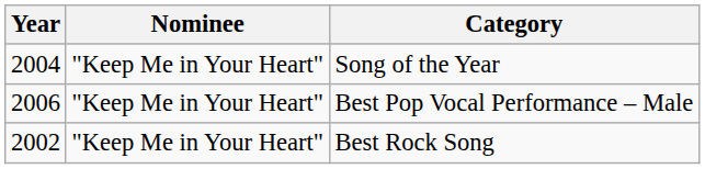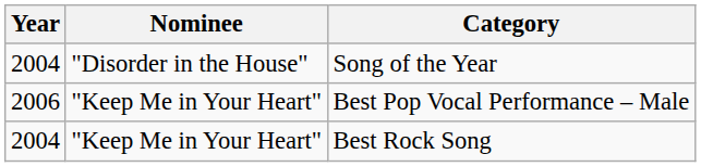 <table class="wikitable">
 <tr>
 <th>Year</th>
 <th>Nominee</th>
 <th>Category</th>
 </tr>
 <tr>
 <td>2004</td>
-<td align="left">"Keep Me in Your Heart"</td>
+<td align="left">"Disorder in the House"</td>
 <td align="left">Song of the Year</td>
 </tr>
 <tr>
 <td>2006</td>
 <td align="left">"Keep Me in Your Heart"</td>
 <td align="left">Best Pop Vocal Performance – Male</td>
 </tr>
 <tr>
-<td>2002</td>
+<td>2004</td>
 <td align="left">"Keep Me in Your Heart"</td>
 <td align="left">Best Rock Song</td>
 </tr>
 </table>
